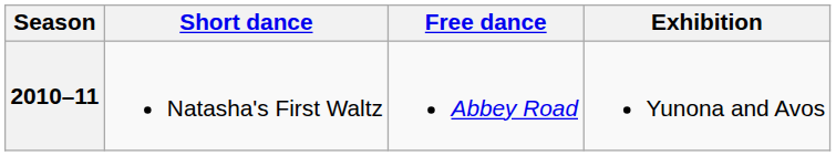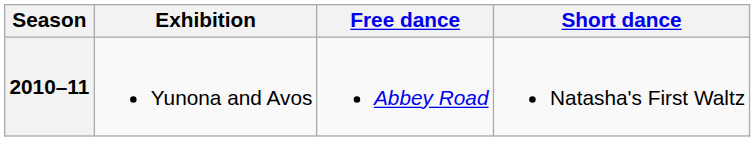 <table class="wikitable" style="text-align: center">
 <tr>
 <th>Season</th>
+<th>Exhibition</th>
+<th><a href='#'>Free dance</a></th>
 <th><a href='#'>Short dance</a></th>
-<th><a href='#'>Free dance</a></th>
-<th>Exhibition</th>
 </tr>
 <tr>
 <th>2010–11</th>
+<td><br><ul><li>Yunona and Avos <br></li></ul></td>
+<td><br><ul><li><em><a href='#'>Abbey Road</a></em> <br></li></ul></td>
 <td><br><ul><li>Natasha's First Waltz <br></li></ul></td>
-<td><br><ul><li><em><a href='#'>Abbey Road</a></em> <br></li></ul></td>
-<td><br><ul><li>Yunona and Avos <br></li></ul></td>
 </tr>
 </table>
